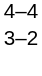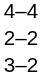 <table cellspacing=1 width=70%>
 <tr>
 <th width=25%></th>
 <th width=30%></th>
 <th width=15%></th>
 <th width=30%></th>
 </tr>
 <tr>
 <td></td>
 <td align=right></td>
 <td align=center>4–4</td>
 <td></td>
 </tr>
 <tr>
 <td></td>
 <td align=right></td>
+<td align=center>2–2</td>
+<td></td>
+</tr>
+<tr>
+<td></td>
+<td align=right></td>
 <td align=center>3–2</td>
 <td></td>
 </tr>
 </table>
